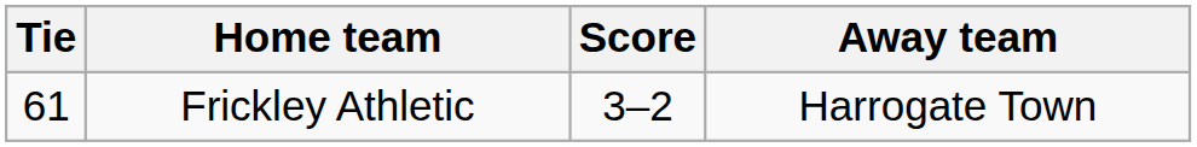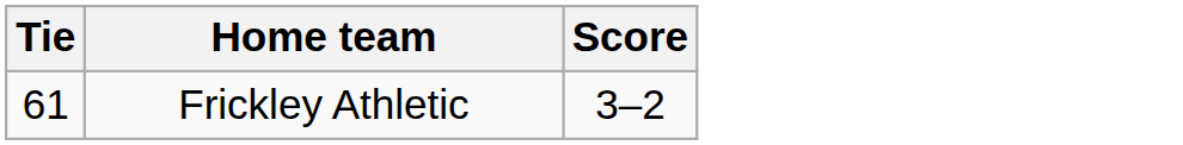 <table class="wikitable" style="text-align:center;">
 <tr>
 <th width=20>Tie</th>
 <th width=175>Home team</th>
 <th width=20>Score</th>
-<th width=175>Away team</th>
 </tr>
 <tr>
 <td>61</td>
 <td>Frickley Athletic</td>
 <td>3–2</td>
-<td>Harrogate Town</td>
 </tr>
 </table>
